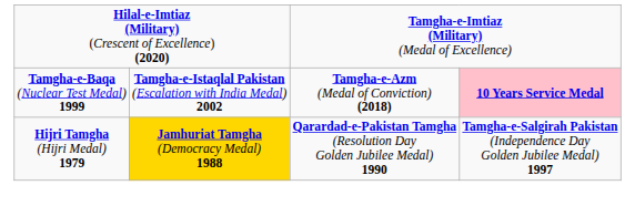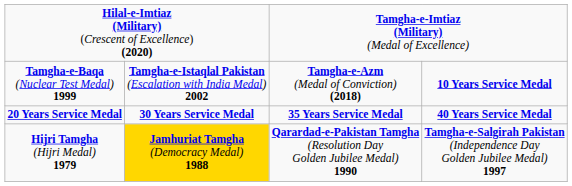 <table class="wikitable" style="margin:1em auto; text-align:center;">
 <tr>
 <td colspan="2"><strong><a href='#'>Hilal-e-Imtiaz</a></strong><br><strong><a href='#'>(Military)</a></strong><br>(<em>Crescent of Excellence</em>)<br><strong>(2020)</strong></td>
 <td colspan="2"><strong><a href='#'>Tamgha-e-Imtiaz</a></strong><br><strong><a href='#'>(Military)</a></strong><br><em>(Medal of Excellence)</em></td>
 </tr>
 <tr>
 <td><strong><a href='#'>Tamgha-e-Baqa</a></strong><br><em>(<a href='#'>Nuclear Test Medal</a>)</em><br><strong>1999</strong></td>
 <td><strong><a href='#'>Tamgha-e-Istaqlal Pakistan</a></strong><br><em>(<a href='#'>Escalation with India Medal</a>)</em><br><strong>2002</strong></td>
 <td><strong><a href='#'>Tamgha-e-Azm</a></strong><br><em>(Medal of Conviction)</em><br><strong>(2018)</strong></td>
-<td style="background: pink;"><strong><a href='#'>10 Years Service Medal</a></strong></td>
+<td><strong><a href='#'>10 Years Service Medal</a></strong></td>
+</tr>
+<tr>
+<td><strong><a href='#'>20 Years Service Medal</a></strong></td>
+<td><strong><a href='#'>30 Years Service Medal</a></strong></td>
+<td><strong><a href='#'>35 Years Service Medal</a></strong></td>
+<td><strong><a href='#'>40 Years Service Medal</a></strong></td>
 </tr>
 <tr>
 <td><strong><a href='#'>Hijri Tamgha</a></strong><br><em>(Hijri Medal)</em><br><strong>1979</strong></td>
 <td style="background: gold;"><strong><a href='#'>Jamhuriat Tamgha</a></strong><br><em>(Democracy Medal)</em><br><strong>1988</strong></td>
 <td><strong><a href='#'>Qarardad-e-Pakistan Tamgha</a></strong><br><em>(Resolution Day</em><br><em>Golden Jubilee Medal)</em><br><strong>1990</strong></td>
 <td><strong><a href='#'>Tamgha-e-Salgirah Pakistan</a></strong><br><em>(Independence Day</em><br><em>Golden Jubilee Medal)</em><br><strong>1997</strong></td>
 </tr>
 </table>
